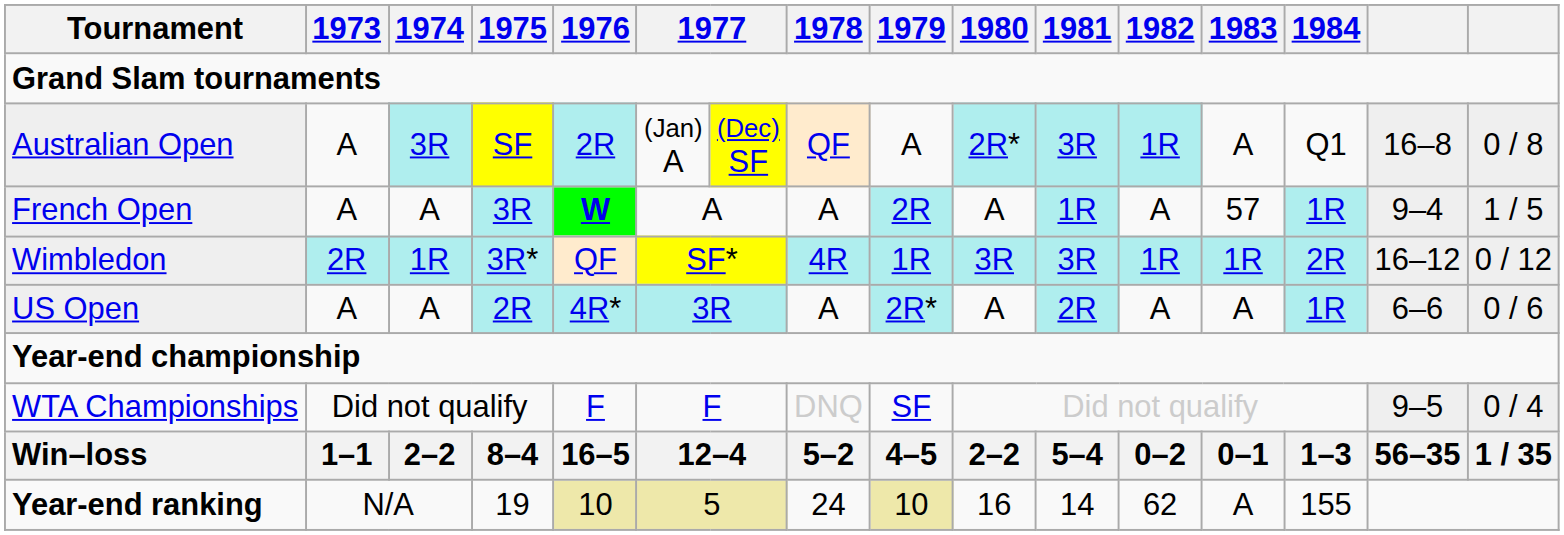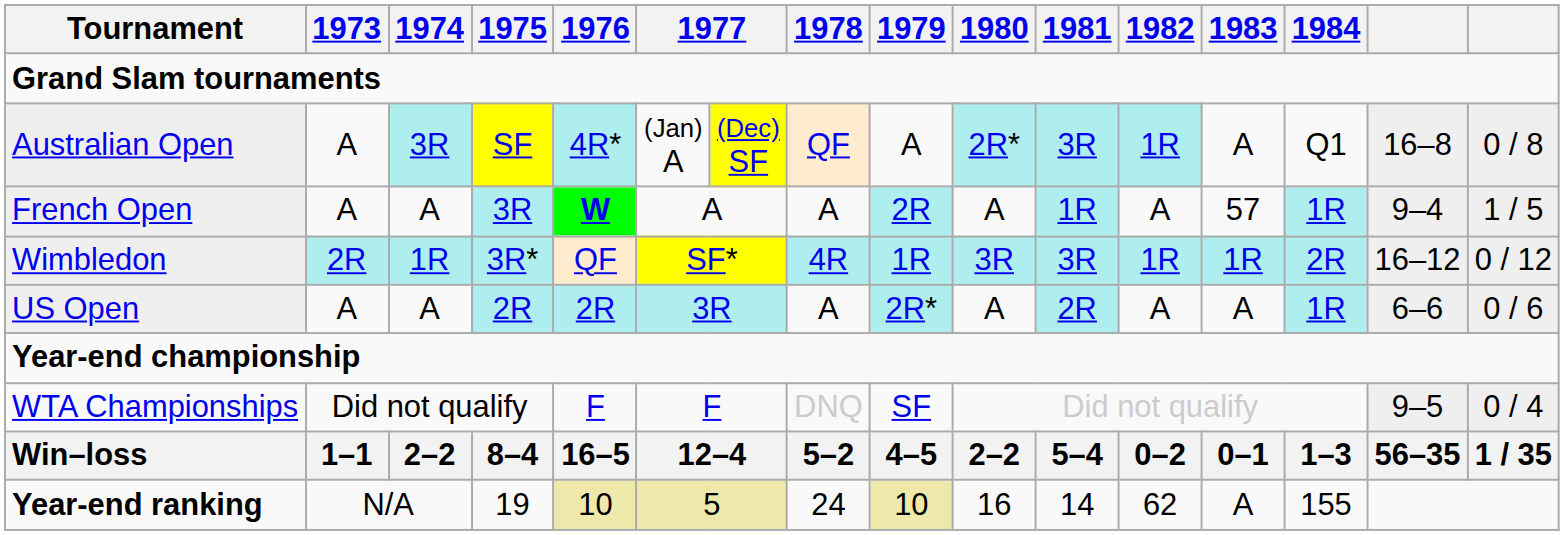 <table class=wikitable style=text-align:center>
 <tr>
 <th>Tournament</th>
 <th><a href='#'>1973</a></th>
 <th><a href='#'>1974</a></th>
 <th><a href='#'>1975</a></th>
 <th><a href='#'>1976</a></th>
 <th colspan="2"><a href='#'>1977</a></th>
 <th><a href='#'>1978</a></th>
 <th><a href='#'>1979</a></th>
 <th><a href='#'>1980</a></th>
 <th><a href='#'>1981</a></th>
 <th><a href='#'>1982</a></th>
 <th><a href='#'>1983</a></th>
 <th><a href='#'>1984</a></th>
 <th></th>
 <th></th>
 </tr>
 <tr>
 <td colspan=16 align=left><strong>Grand Slam tournaments</strong></td>
 </tr>
 <tr>
 <td style=background:#efefef align=left><a href='#'>Australian Open</a></td>
 <td>A</td>
 <td style=background:#afeeee><a href='#'>3R</a></td>
 <td style=background:yellow><a href='#'>SF</a></td>
-<td style=background:#afeeee><a href='#'>2R</a></td>
+<td style=background:#afeeee><a href='#'>4R</a>*</td>
 <td><small>(Jan)</small><br>A</td>
 <td style=background:yellow><a href='#'><small>(Dec)</small><br>SF</a></td>
 <td style=background:#ffebcd><a href='#'>QF</a></td>
 <td>A</td>
 <td style=background:#afeeee><a href='#'>2R</a>*</td>
 <td style=background:#afeeee><a href='#'>3R</a></td>
 <td style=background:#afeeee><a href='#'>1R</a></td>
 <td>A</td>
 <td>Q1</td>
 <td style=background:#efefef>16–8</td>
 <td style=background:#efefef>0 / 8</td>
 </tr>
 <tr>
 <td style=background:#efefef align=left><a href='#'>French Open</a></td>
 <td>A</td>
 <td>A</td>
 <td style=background:#afeeee><a href='#'>3R</a></td>
 <td style=background:#0f0><a href='#'><strong>W</strong></a></td>
 <td colspan="2">A</td>
 <td>A</td>
 <td style=background:#afeeee><a href='#'>2R</a></td>
 <td>A</td>
 <td style=background:#afeeee><a href='#'>1R</a></td>
 <td>A</td>
 <td>57</td>
 <td style=background:#afeeee><a href='#'>1R</a></td>
 <td style=background:#efefef>9–4</td>
 <td style=background:#efefef>1 / 5</td>
 </tr>
 <tr>
 <td style=background:#efefef align=left><a href='#'>Wimbledon</a></td>
 <td style=background:#afeeee><a href='#'>2R</a></td>
 <td style=background:#afeeee><a href='#'>1R</a></td>
 <td style=background:#afeeee><a href='#'>3R</a>*</td>
 <td style=background:#ffebcd><a href='#'>QF</a></td>
 <td colspan="2"  style=background:yellow><a href='#'>SF</a>*</td>
 <td style=background:#afeeee><a href='#'>4R</a></td>
 <td style=background:#afeeee><a href='#'>1R</a></td>
 <td style=background:#afeeee><a href='#'>3R</a></td>
 <td style=background:#afeeee><a href='#'>3R</a></td>
 <td style=background:#afeeee><a href='#'>1R</a></td>
 <td style=background:#afeeee><a href='#'>1R</a></td>
 <td style=background:#afeeee><a href='#'>2R</a></td>
 <td style=background:#efefef>16–12</td>
 <td style=background:#efefef>0 / 12</td>
 </tr>
 <tr>
 <td style=background:#efefef align=left><a href='#'>US Open</a></td>
 <td>A</td>
 <td>A</td>
 <td style=background:#afeeee><a href='#'>2R</a></td>
-<td style=background:#afeeee><a href='#'>4R</a>*</td>
+<td style=background:#afeeee><a href='#'>2R</a></td>
 <td colspan="2"  style=background:#afeeee><a href='#'>3R</a></td>
 <td>A</td>
 <td style=background:#afeeee><a href='#'>2R</a>*</td>
 <td>A</td>
 <td style=background:#afeeee><a href='#'>2R</a></td>
 <td>A</td>
 <td>A</td>
 <td style=background:#afeeee><a href='#'>1R</a></td>
 <td style=background:#efefef>6–6</td>
 <td style=background:#efefef>0 / 6</td>
 </tr>
 <tr>
 <td colspan=16 align=left><strong>Year-end championship</strong></td>
 </tr>
 <tr>
 <td align=left><a href='#'>WTA Championships</a></td>
 <td colspan=3>Did not qualify</td>
 <td style=background:##afeeee><a href='#'>F</a></td>
 <td style=background:#thistle colspan=2><a href='#'>F</a></td>
 <td style=color:#ccc>DNQ</td>
 <td style=background:#yellow><a href='#'>SF</a></td>
 <td colspan=5 style=color:#ccc>Did not qualify</td>
 <td style=background:#efefef>9–5</td>
 <td style=background:#efefef>0 / 4</td>
 </tr>
 <tr>
 <th style=text-align:left>Win–loss</th>
 <th>1–1</th>
 <th>2–2</th>
 <th>8–4</th>
 <th>16–5</th>
 <th colspan=2>12–4</th>
 <th>5–2</th>
 <th>4–5</th>
 <th>2–2</th>
 <th>5–4</th>
 <th>0–2</th>
 <th>0–1</th>
 <th>1–3</th>
 <th>56–35</th>
 <th>1 / 35</th>
 </tr>
 <tr>
 <td align=left><strong>Year-end ranking</strong></td>
 <td colspan=2>N/A</td>
 <td>19</td>
 <td style=background:#eee8aa>10</td>
 <td colspan="2"  style=background:#eee8aa>5</td>
 <td>24</td>
 <td bgcolor=eee8aa>10</td>
 <td>16</td>
 <td>14</td>
 <td>62</td>
 <td>A</td>
 <td>155</td>
 </tr>
 </table>
